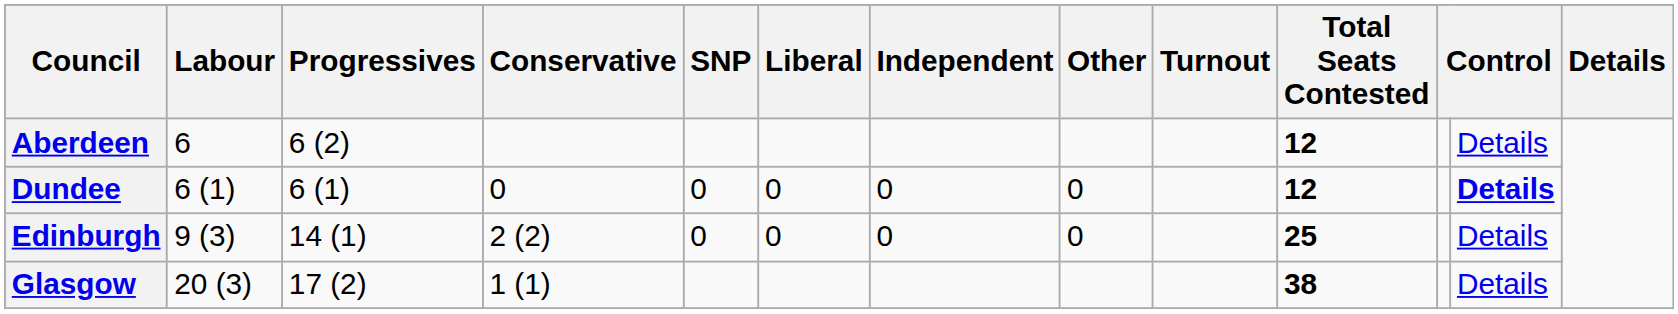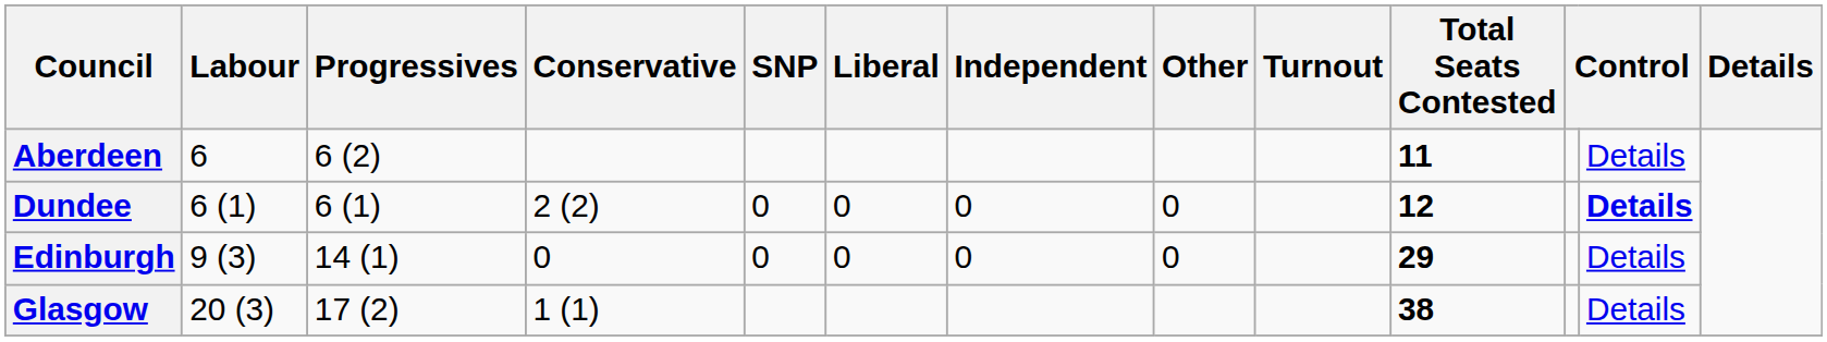 <table class="wikitable">
 <tr>
 <th scope="col">Council</th>
 <th scope="col">Labour</th>
 <th scope="col">Progressives</th>
 <th scope="col">Conservative</th>
 <th scope="col">SNP</th>
 <th scope="col">Liberal</th>
 <th scope="col">Independent</th>
 <th scope="col">Other</th>
 <th scope="col">Turnout</th>
 <th scope="col">Total Seats Contested</th>
 <th scope="col" colspan=2>Control<br></th>
 <th scope="col">Details</th>
 </tr>
 <tr>
 <th scope="row" style="text-align: left;"><a href='#'>Aberdeen</a></th>
 <td>6</td>
 <td>6 (2)</td>
 <td></td>
 <td></td>
 <td></td>
 <td></td>
 <td></td>
 <td></td>
-<td><strong>12</strong></td>
+<td><strong>11</strong></td>
 <td></td>
 <td><a href='#'>Details</a></td>
 </tr>
 <tr>
 <th scope="row" style="text-align: left;"><a href='#'>Dundee</a></th>
 <td>6 (1)</td>
 <td>6 (1)</td>
-<td>0</td>
+<td>2 (2)</td>
 <td>0</td>
 <td>0</td>
 <td>0</td>
 <td>0</td>
 <td></td>
 <td><strong>12</strong></td>
 <td></td>
 <td><strong><a href='#'>Details</a></strong></td>
 </tr>
 <tr>
 <th scope="row" style="text-align: left;"><a href='#'>Edinburgh</a></th>
 <td>9 (3)</td>
 <td>14 (1)</td>
-<td>2 (2)</td>
+<td>0</td>
 <td>0</td>
 <td>0</td>
 <td>0</td>
 <td>0</td>
 <td></td>
-<td><strong>25</strong></td>
+<td><strong>29</strong></td>
 <td></td>
 <td><a href='#'>Details</a></td>
 </tr>
 <tr>
 <th scope="row" style="text-align: left;"><a href='#'>Glasgow</a></th>
 <td>20 (3)</td>
 <td>17 (2)</td>
 <td>1 (1)</td>
 <td></td>
 <td></td>
 <td></td>
 <td></td>
 <td></td>
 <td><strong>38</strong></td>
 <td></td>
 <td><a href='#'>Details</a></td>
 </tr>
 </table>
